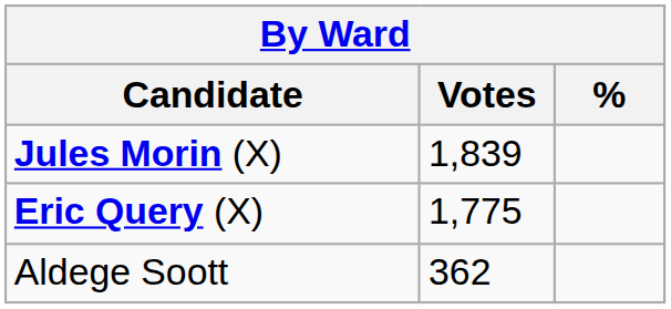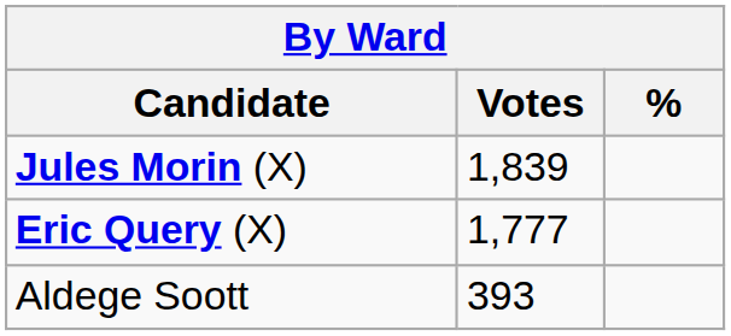 <table class="wikitable">
 <tr>
 <th colspan="3"><a href='#'>By Ward</a></th>
 </tr>
 <tr>
 <th style="width: 170px">Candidate</th>
 <th style="width: 50px">Votes</th>
 <th style="width: 40px">%</th>
 </tr>
 <tr>
 <td><strong><a href='#'>Jules Morin</a></strong>  (X)</td>
 <td>1,839</td>
 <td></td>
 </tr>
 <tr>
 <td><strong><a href='#'>Eric Query</a></strong> (X)</td>
-<td>1,775</td>
+<td>1,777</td>
 <td></td>
 </tr>
 <tr>
 <td>Aldege Soott</td>
-<td>362</td>
+<td>393</td>
 <td></td>
 </tr>
 </table>
